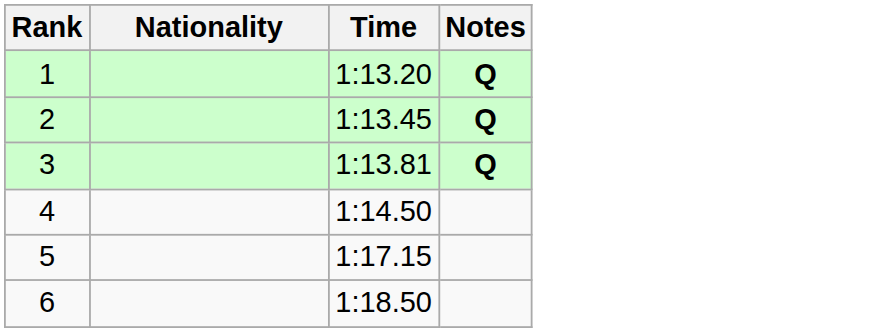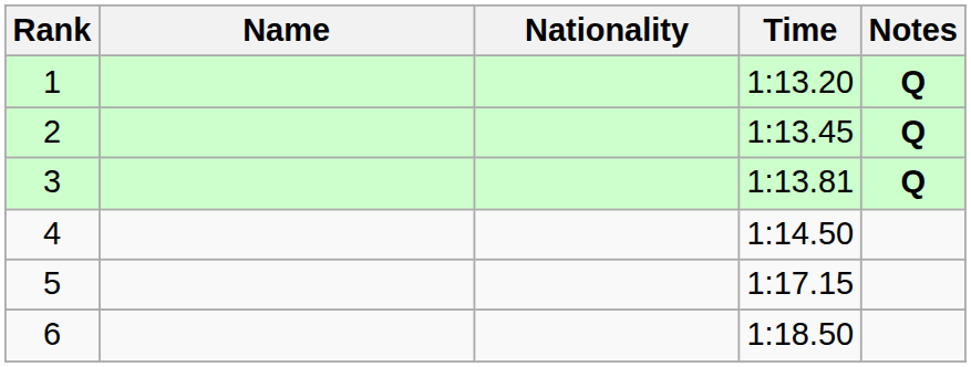 <table class="wikitable sortable" style="text-align:center">
 <tr>
 <th>Rank</th>
+<th style="width:180px">Name</th>
 <th style="width:125px">Nationality</th>
 <th>Time</th>
 <th>Notes</th>
 </tr>
 <tr style="background:#cfc;">
 <td>1</td>
 <td style="text-align:left;"></td>
+<td style="text-align:left;"></td>
 <td>1:13.20</td>
 <td><strong>Q</strong></td>
 </tr>
 <tr style="background:#cfc;">
 <td>2</td>
+<td style="text-align:left;"></td>
 <td style="text-align:left;"></td>
 <td>1:13.45</td>
 <td><strong>Q</strong></td>
 </tr>
 <tr style="background:#cfc;">
 <td>3</td>
 <td style="text-align:left;"></td>
+<td style="text-align:left;"></td>
 <td>1:13.81</td>
 <td><strong>Q</strong></td>
 </tr>
 <tr>
 <td>4</td>
+<td style="text-align:left;"></td>
 <td style="text-align:left;"></td>
 <td>1:14.50</td>
 <td></td>
 </tr>
 <tr>
 <td>5</td>
 <td style="text-align:left;"></td>
+<td style="text-align:left;"></td>
 <td>1:17.15</td>
 <td></td>
 </tr>
 <tr>
 <td>6</td>
 <td style="text-align:left;"></td>
+<td style="text-align:left;"></td>
 <td>1:18.50</td>
 <td></td>
 </tr>
 </table>
